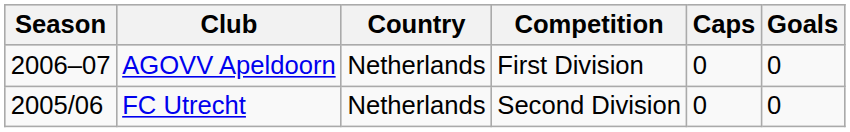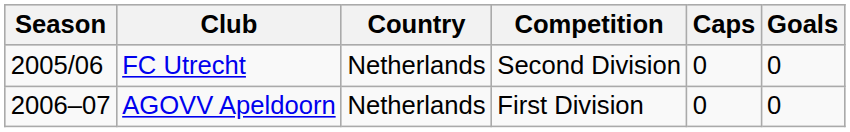 <table class="wikitable">
 <tr>
 <th>Season</th>
 <th>Club</th>
 <th>Country</th>
 <th>Competition</th>
 <th>Caps</th>
 <th>Goals</th>
 </tr>
 <tr>
+<td>2005/06</td>
+<td><a href='#'>FC Utrecht</a></td>
+<td>Netherlands</td>
+<td>Second Division</td>
+<td>0</td>
+<td>0</td>
+</tr>
+<tr>
 <td>2006–07</td>
 <td><a href='#'>AGOVV Apeldoorn</a></td>
 <td>Netherlands</td>
 <td>First Division</td>
 <td>0</td>
 <td>0</td>
 </tr>
-<tr>
-<td>2005/06</td>
-<td><a href='#'>FC Utrecht</a></td>
-<td>Netherlands</td>
-<td>Second Division</td>
-<td>0</td>
-<td>0</td>
-</tr>
 </table>
